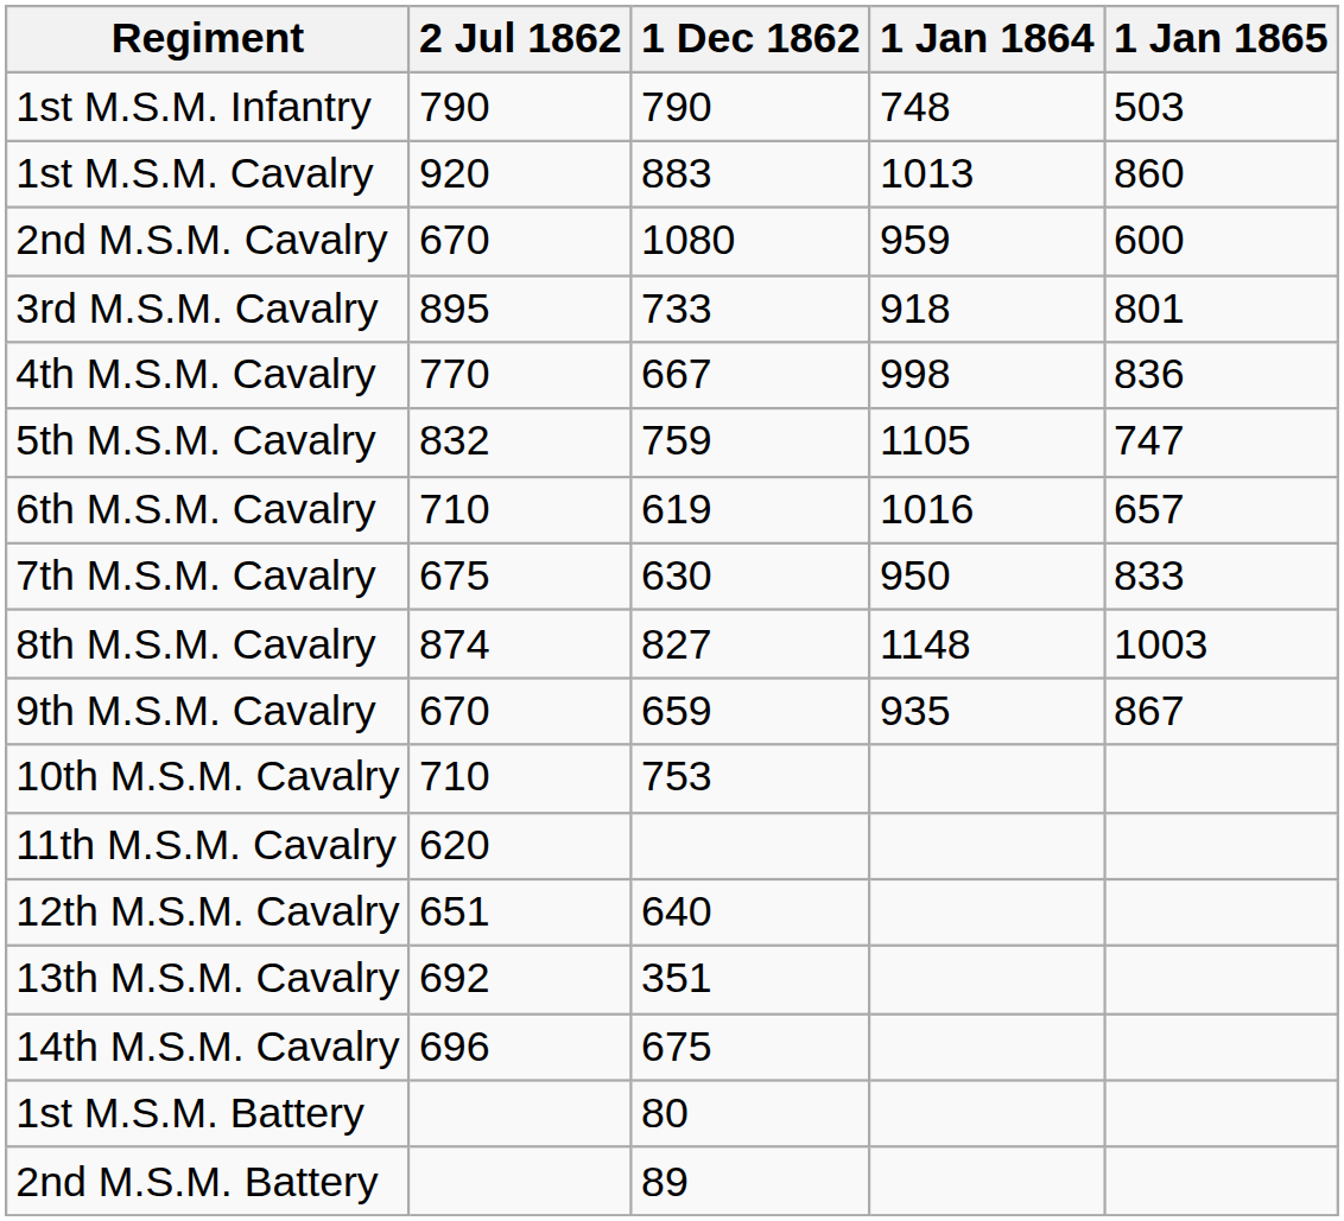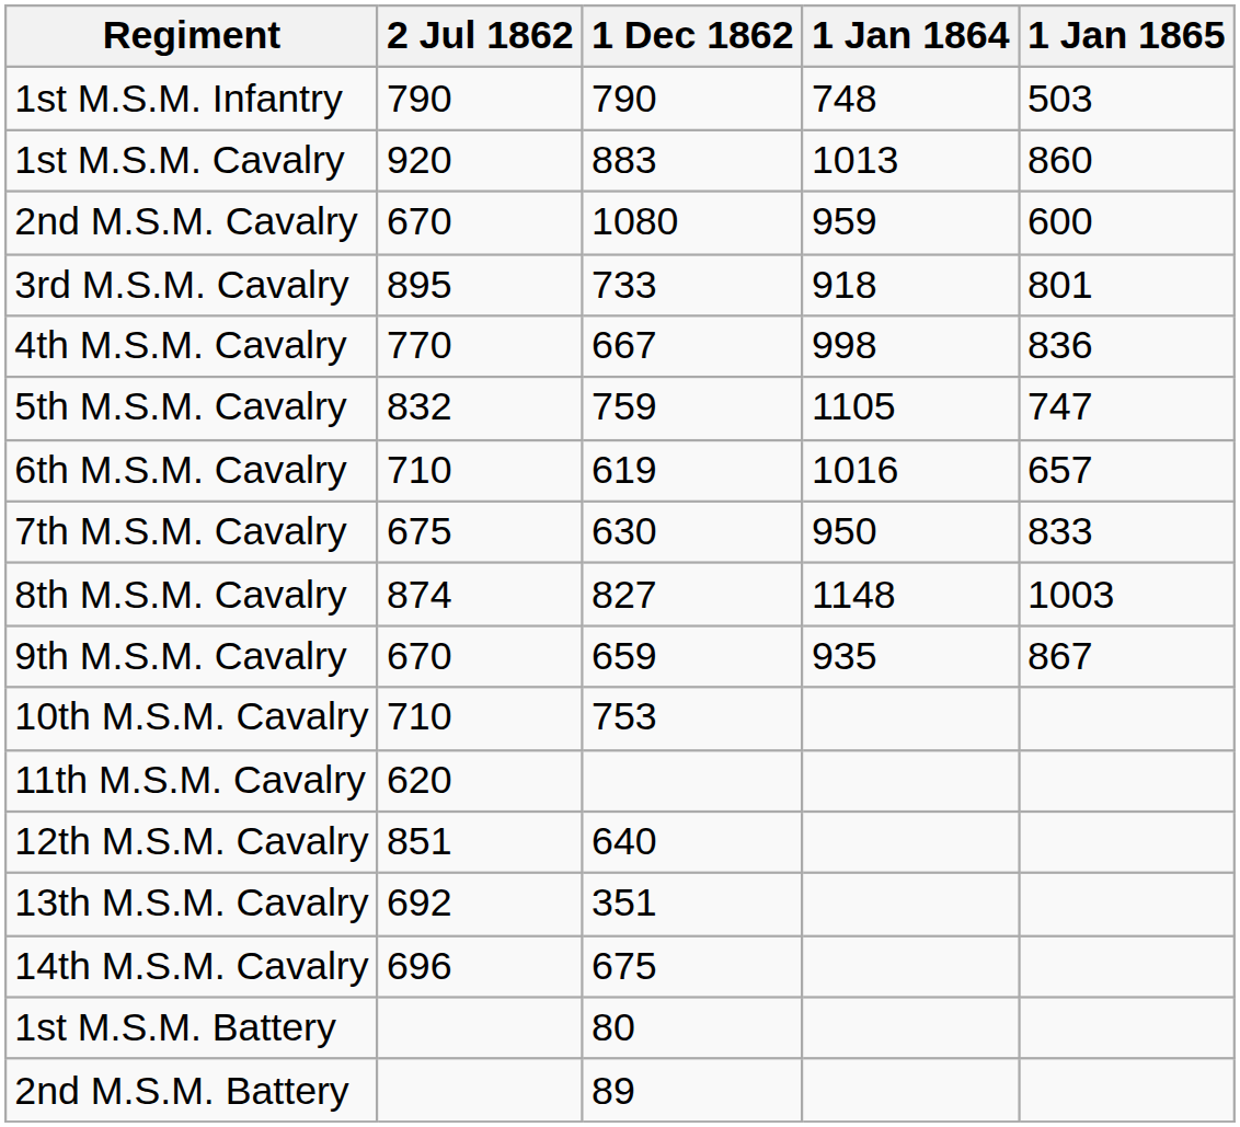 <table class="wikitable">
 <tr>
 <th>Regiment</th>
 <th>2 Jul 1862</th>
 <th>1 Dec 1862</th>
 <th>1 Jan 1864</th>
 <th>1 Jan 1865</th>
 </tr>
 <tr>
 <td>1st M.S.M. Infantry</td>
 <td>790</td>
 <td>790</td>
 <td>748</td>
 <td>503</td>
 </tr>
 <tr>
 <td>1st M.S.M. Cavalry</td>
 <td>920</td>
 <td>883</td>
 <td>1013</td>
 <td>860</td>
 </tr>
 <tr>
 <td>2nd M.S.M. Cavalry</td>
 <td>670</td>
 <td>1080</td>
 <td>959</td>
 <td>600</td>
 </tr>
 <tr>
 <td>3rd M.S.M. Cavalry</td>
 <td>895</td>
 <td>733</td>
 <td>918</td>
 <td>801</td>
 </tr>
 <tr>
 <td>4th M.S.M. Cavalry</td>
 <td>770</td>
 <td>667</td>
 <td>998</td>
 <td>836</td>
 </tr>
 <tr>
 <td>5th M.S.M. Cavalry</td>
 <td>832</td>
 <td>759</td>
 <td>1105</td>
 <td>747</td>
 </tr>
 <tr>
 <td>6th M.S.M. Cavalry</td>
 <td>710</td>
 <td>619</td>
 <td>1016</td>
 <td>657</td>
 </tr>
 <tr>
 <td>7th M.S.M. Cavalry</td>
 <td>675</td>
 <td>630</td>
 <td>950</td>
 <td>833</td>
 </tr>
 <tr>
 <td>8th M.S.M. Cavalry</td>
 <td>874</td>
 <td>827</td>
 <td>1148</td>
 <td>1003</td>
 </tr>
 <tr>
 <td>9th M.S.M. Cavalry</td>
 <td>670</td>
 <td>659</td>
 <td>935</td>
 <td>867</td>
 </tr>
 <tr>
 <td>10th M.S.M. Cavalry</td>
 <td>710</td>
 <td>753</td>
 <td></td>
 <td></td>
 </tr>
 <tr>
 <td>11th M.S.M. Cavalry</td>
 <td>620</td>
 <td></td>
 <td></td>
 <td></td>
 </tr>
 <tr>
 <td>12th M.S.M. Cavalry</td>
-<td>651</td>
+<td>851</td>
 <td>640</td>
 <td></td>
 <td></td>
 </tr>
 <tr>
 <td>13th M.S.M. Cavalry</td>
 <td>692</td>
 <td>351</td>
 <td></td>
 <td></td>
 </tr>
 <tr>
 <td>14th M.S.M. Cavalry</td>
 <td>696</td>
 <td>675</td>
 <td></td>
 <td></td>
 </tr>
 <tr>
 <td>1st M.S.M. Battery</td>
 <td></td>
 <td>80</td>
 <td></td>
 <td></td>
 </tr>
 <tr>
 <td>2nd M.S.M. Battery</td>
 <td></td>
 <td>89</td>
 <td></td>
 <td></td>
 </tr>
 </table>
